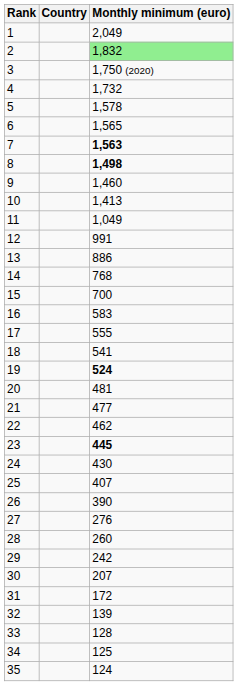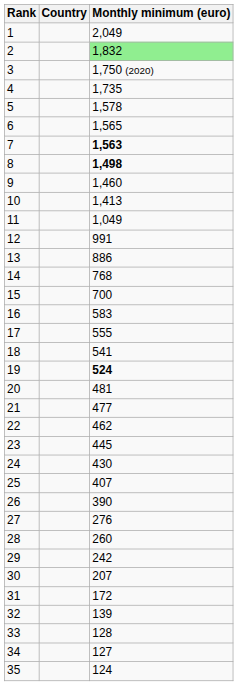 <table class="wikitable sortable">
 <tr>
 <th style="width:2em;" ! data-sort-type="number">Rank</th>
 <th>Country</th>
 <th>Monthly minimum (euro)</th>
 </tr>
 <tr>
 <td>1</td>
 <td></td>
 <td>2,049</td>
 </tr>
 <tr>
 <td>2</td>
 <td></td>
 <td style="background: lightgreen;">1,832</td>
 </tr>
 <tr>
 <td>3</td>
 <td></td>
 <td>1,750 <small>(2020)</small></td>
 </tr>
 <tr>
 <td>4</td>
 <td></td>
-<td>1,732</td>
+<td>1,735</td>
 </tr>
 <tr>
 <td>5</td>
 <td></td>
 <td>1,578</td>
 </tr>
 <tr>
 <td>6</td>
 <td></td>
 <td>1,565</td>
 </tr>
 <tr>
 <td>7</td>
 <td></td>
 <td><strong>1,563</strong></td>
 </tr>
 <tr>
 <td>8</td>
 <td></td>
 <td><strong>1,498</strong></td>
 </tr>
 <tr>
 <td>9</td>
 <td></td>
 <td>1,460</td>
 </tr>
 <tr>
 <td>10</td>
 <td></td>
 <td>1,413</td>
 </tr>
 <tr>
 <td>11</td>
 <td></td>
 <td>1,049</td>
 </tr>
 <tr>
 <td>12</td>
 <td></td>
 <td>991</td>
 </tr>
 <tr>
 <td>13</td>
 <td></td>
 <td>886</td>
 </tr>
 <tr>
 <td>14</td>
 <td></td>
 <td>768</td>
 </tr>
 <tr>
 <td>15</td>
 <td></td>
 <td>700</td>
 </tr>
 <tr>
 <td>16</td>
 <td></td>
 <td>583</td>
 </tr>
 <tr>
 <td>17</td>
 <td></td>
 <td>555</td>
 </tr>
 <tr>
 <td>18</td>
 <td></td>
 <td>541</td>
 </tr>
 <tr>
 <td>19</td>
 <td></td>
 <td><strong>524</strong></td>
 </tr>
 <tr>
 <td>20</td>
 <td></td>
 <td>481</td>
 </tr>
 <tr>
 <td>21</td>
 <td></td>
 <td>477</td>
 </tr>
 <tr>
 <td>22</td>
 <td></td>
 <td>462</td>
 </tr>
 <tr>
 <td>23</td>
 <td></td>
-<td><strong>445</strong></td>
+<td>445</td>
 </tr>
 <tr>
 <td>24</td>
 <td></td>
 <td>430</td>
 </tr>
 <tr>
 <td>25</td>
 <td></td>
 <td>407</td>
 </tr>
 <tr>
 <td>26</td>
 <td></td>
 <td>390</td>
 </tr>
 <tr>
 <td>27</td>
 <td></td>
 <td>276</td>
 </tr>
 <tr>
 <td>28</td>
 <td></td>
 <td>260</td>
 </tr>
 <tr>
 <td>29</td>
 <td></td>
 <td>242</td>
 </tr>
 <tr>
 <td>30</td>
 <td></td>
 <td>207</td>
 </tr>
 <tr>
 <td>31</td>
 <td></td>
 <td>172</td>
 </tr>
 <tr>
 <td>32</td>
 <td></td>
 <td>139</td>
 </tr>
 <tr>
 <td>33</td>
 <td></td>
 <td>128</td>
 </tr>
 <tr>
 <td>34</td>
 <td></td>
-<td>125</td>
+<td>127</td>
 </tr>
 <tr>
 <td>35</td>
 <td></td>
 <td>124</td>
 </tr>
 </table>
